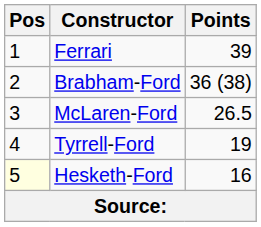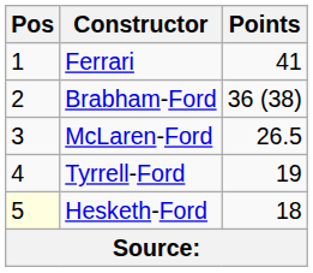 <table class="wikitable" style="font-size: 95%;">
 <tr>
 <th>Pos</th>
 <th>Constructor</th>
 <th>Points</th>
 </tr>
 <tr>
 <td>1</td>
 <td> <a href='#'>Ferrari</a></td>
-<td align="right">39</td>
+<td align="right">41</td>
 </tr>
 <tr>
 <td>2</td>
 <td> <a href='#'>Brabham</a>-<a href='#'>Ford</a></td>
 <td align="right">36 (38)</td>
 </tr>
 <tr>
 <td>3</td>
 <td> <a href='#'>McLaren</a>-<a href='#'>Ford</a></td>
 <td align="right">26.5</td>
 </tr>
 <tr>
 <td>4</td>
 <td> <a href='#'>Tyrrell</a>-<a href='#'>Ford</a></td>
 <td align="right">19</td>
 </tr>
 <tr>
 <td style="background: lightyellow;">5</td>
 <td> <a href='#'>Hesketh</a>-<a href='#'>Ford</a></td>
-<td align="right">16</td>
+<td align="right">18</td>
 </tr>
 <tr>
 <th colspan=4>Source: </th>
 </tr>
 </table>
